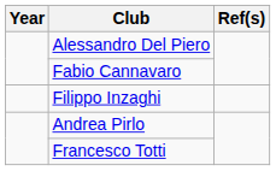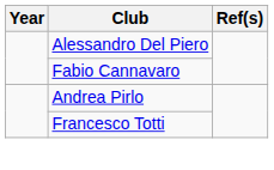 <table class="wikitable">
 <tr>
 <th>Year</th>
 <th>Club</th>
 <th>Ref(s)</th>
 </tr>
 <tr>
 <td rowspan="2"></td>
 <td><a href='#'>Alessandro Del Piero</a></td>
 <td rowspan="2"></td>
 </tr>
 <tr>
 <td><a href='#'>Fabio Cannavaro</a></td>
 </tr>
 <tr>
-<td></td>
-<td><a href='#'>Filippo Inzaghi</a></td>
-<td></td>
-</tr>
-<tr>
 <td rowspan="2"></td>
 <td><a href='#'>Andrea Pirlo</a></td>
 <td rowspan="2"></td>
 </tr>
 <tr>
 <td><a href='#'>Francesco Totti</a></td>
 </tr>
 </table>
